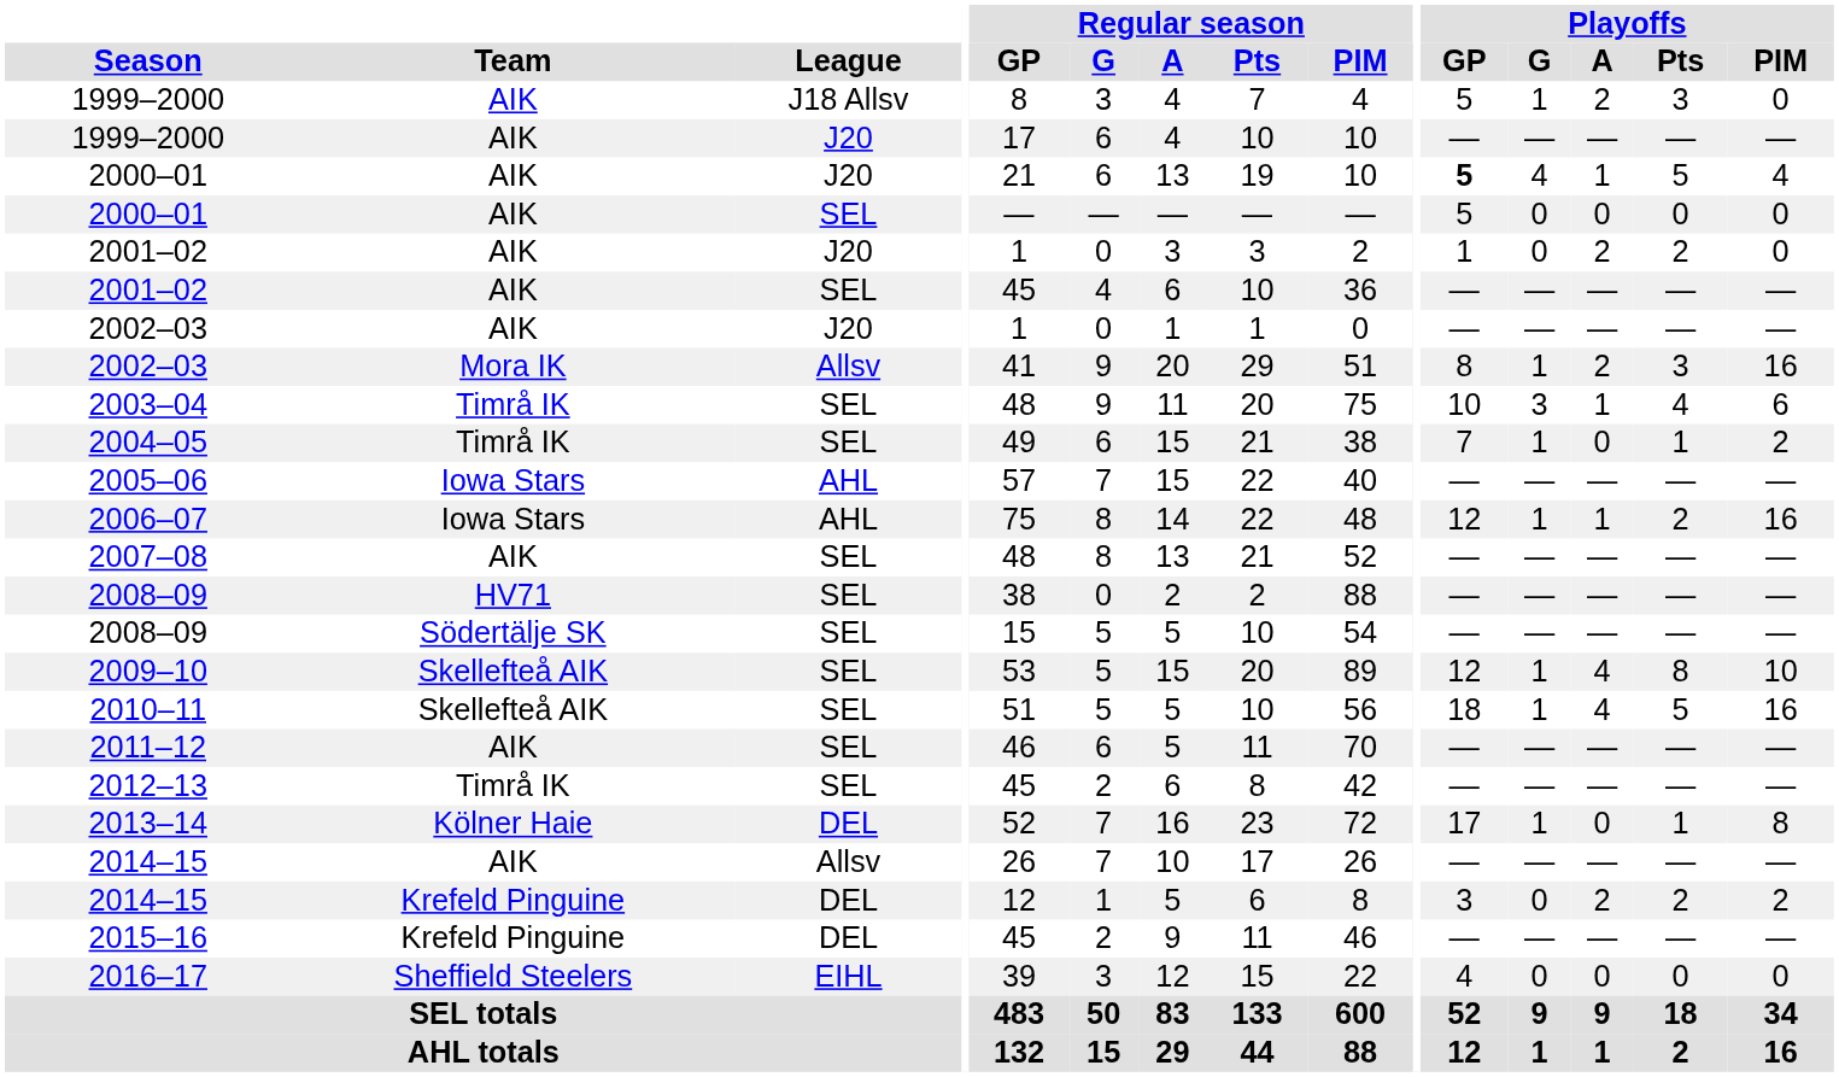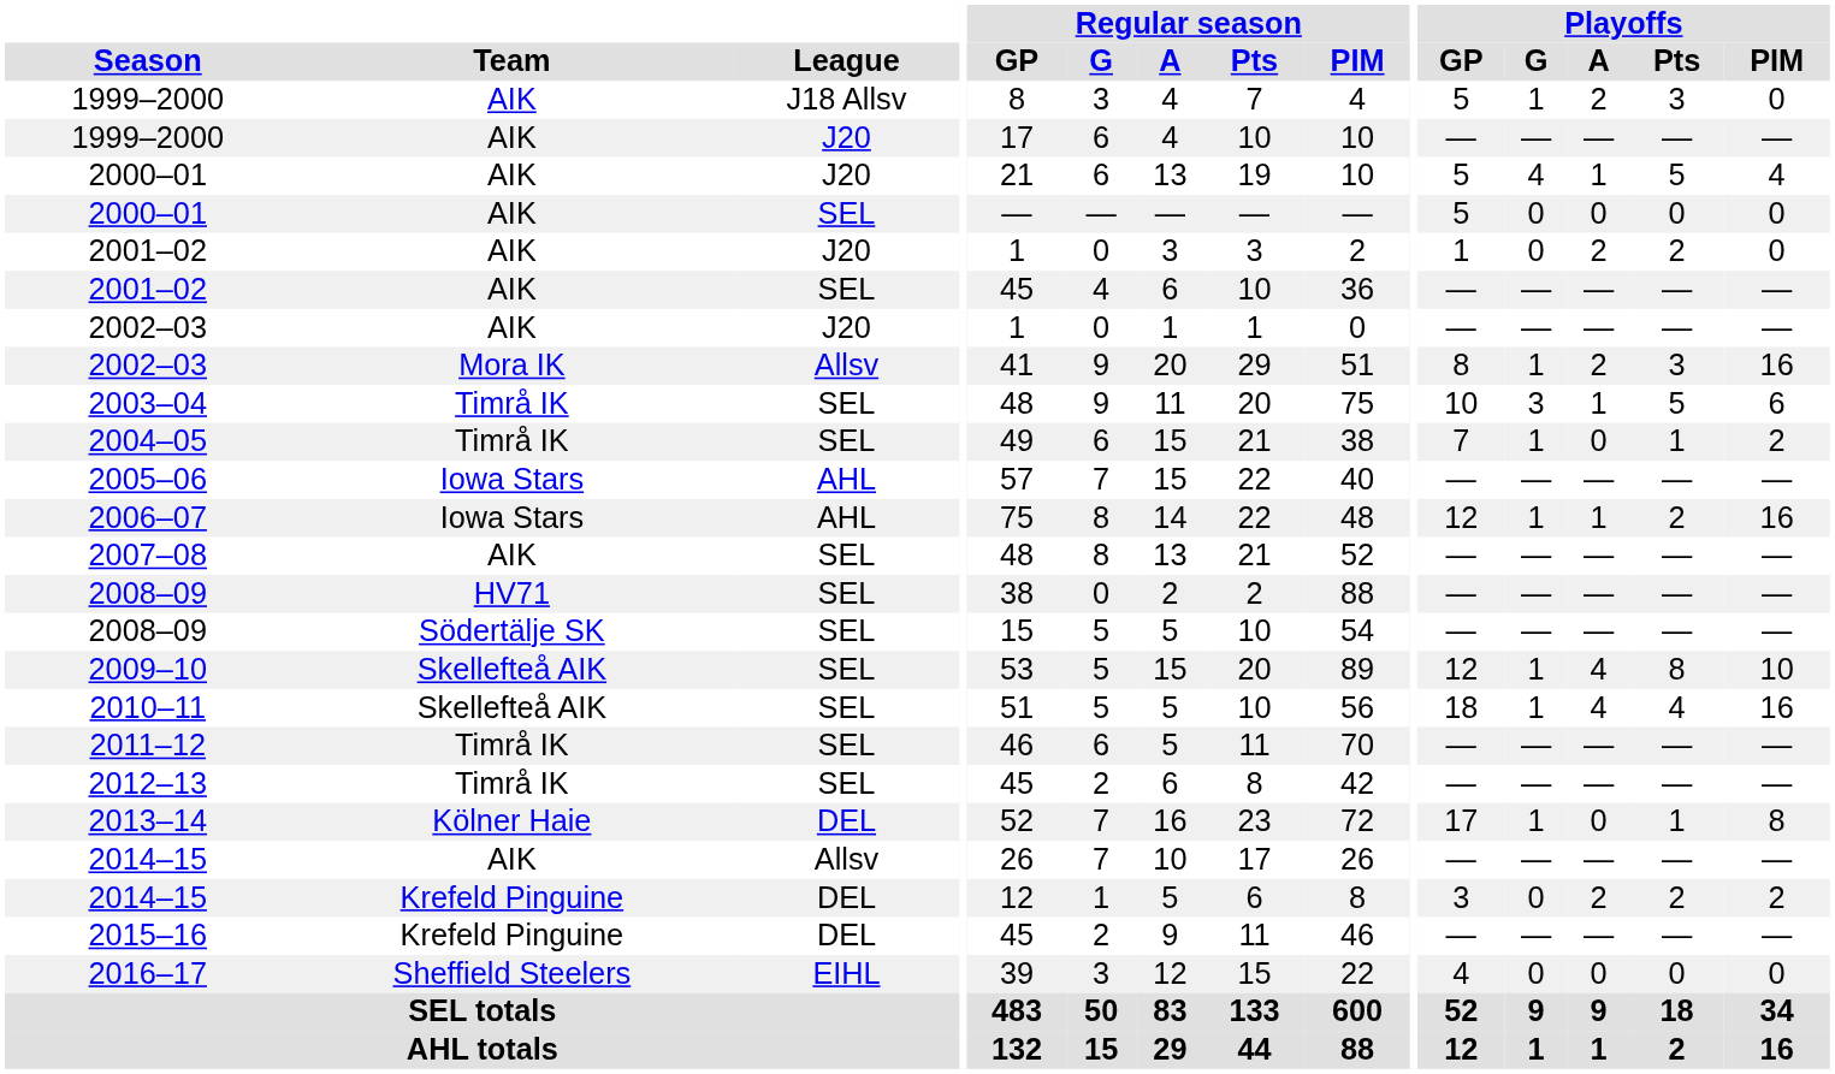 <table border="0" cellpadding="1" cellspacing="0" style="text-align:center; width:60em">
 <tr bgcolor="#e0e0e0">
 <th colspan="3" bgcolor="#ffffff"></th>
 <th rowspan="99" bgcolor="#ffffff"></th>
 <th colspan="5"><a href='#'>Regular season</a></th>
 <th rowspan="99" bgcolor="#ffffff"></th>
 <th colspan="5"><a href='#'>Playoffs</a></th>
 </tr>
 <tr bgcolor="#e0e0e0">
 <th><a href='#'>Season</a></th>
 <th>Team</th>
 <th>League</th>
 <th>GP</th>
 <th><a href='#'>G</a></th>
 <th><a href='#'>A</a></th>
 <th><a href='#'>Pts</a></th>
 <th><a href='#'>PIM</a></th>
 <th>GP</th>
 <th>G</th>
 <th>A</th>
 <th>Pts</th>
 <th>PIM</th>
 </tr>
 <tr>
 <td>1999–2000</td>
 <td><a href='#'>AIK</a></td>
 <td>J18 Allsv</td>
 <td>8</td>
 <td>3</td>
 <td>4</td>
 <td>7</td>
 <td>4</td>
 <td>5</td>
 <td>1</td>
 <td>2</td>
 <td>3</td>
 <td>0</td>
 </tr>
 <tr bgcolor="#f0f0f0">
 <td>1999–2000</td>
 <td>AIK</td>
 <td><a href='#'>J20</a></td>
 <td>17</td>
 <td>6</td>
 <td>4</td>
 <td>10</td>
 <td>10</td>
 <td>—</td>
 <td>—</td>
 <td>—</td>
 <td>—</td>
 <td>—</td>
 </tr>
 <tr>
 <td>2000–01</td>
 <td>AIK</td>
 <td>J20</td>
 <td>21</td>
 <td>6</td>
 <td>13</td>
 <td>19</td>
 <td>10</td>
-<td><strong>5</strong></td>
+<td>5</td>
 <td>4</td>
 <td>1</td>
 <td>5</td>
 <td>4</td>
 </tr>
 <tr bgcolor="#f0f0f0">
 <td><a href='#'>2000–01</a></td>
 <td>AIK</td>
 <td><a href='#'>SEL</a></td>
 <td>—</td>
 <td>—</td>
 <td>—</td>
 <td>—</td>
 <td>—</td>
 <td>5</td>
 <td>0</td>
 <td>0</td>
 <td>0</td>
 <td>0</td>
 </tr>
 <tr>
 <td>2001–02</td>
 <td>AIK</td>
 <td>J20</td>
 <td>1</td>
 <td>0</td>
 <td>3</td>
 <td>3</td>
 <td>2</td>
 <td>1</td>
 <td>0</td>
 <td>2</td>
 <td>2</td>
 <td>0</td>
 </tr>
 <tr bgcolor="#f0f0f0">
 <td><a href='#'>2001–02</a></td>
 <td>AIK</td>
 <td>SEL</td>
 <td>45</td>
 <td>4</td>
 <td>6</td>
 <td>10</td>
 <td>36</td>
 <td>—</td>
 <td>—</td>
 <td>—</td>
 <td>—</td>
 <td>—</td>
 </tr>
 <tr>
 <td>2002–03</td>
 <td>AIK</td>
 <td>J20</td>
 <td>1</td>
 <td>0</td>
 <td>1</td>
 <td>1</td>
 <td>0</td>
 <td>—</td>
 <td>—</td>
 <td>—</td>
 <td>—</td>
 <td>—</td>
 </tr>
 <tr bgcolor="#f0f0f0">
 <td><a href='#'>2002–03</a></td>
 <td><a href='#'>Mora IK</a></td>
 <td><a href='#'>Allsv</a></td>
 <td>41</td>
 <td>9</td>
 <td>20</td>
 <td>29</td>
 <td>51</td>
 <td>8</td>
 <td>1</td>
 <td>2</td>
 <td>3</td>
 <td>16</td>
 </tr>
 <tr>
 <td><a href='#'>2003–04</a></td>
 <td><a href='#'>Timrå IK</a></td>
 <td>SEL</td>
 <td>48</td>
 <td>9</td>
 <td>11</td>
 <td>20</td>
 <td>75</td>
 <td>10</td>
 <td>3</td>
 <td>1</td>
-<td>4</td>
+<td>5</td>
 <td>6</td>
 </tr>
 <tr bgcolor="#f0f0f0">
 <td><a href='#'>2004–05</a></td>
 <td>Timrå IK</td>
 <td>SEL</td>
 <td>49</td>
 <td>6</td>
 <td>15</td>
 <td>21</td>
 <td>38</td>
 <td>7</td>
 <td>1</td>
 <td>0</td>
 <td>1</td>
 <td>2</td>
 </tr>
 <tr>
 <td><a href='#'>2005–06</a></td>
 <td><a href='#'>Iowa Stars</a></td>
 <td><a href='#'>AHL</a></td>
 <td>57</td>
 <td>7</td>
 <td>15</td>
 <td>22</td>
 <td>40</td>
 <td>—</td>
 <td>—</td>
 <td>—</td>
 <td>—</td>
 <td>—</td>
 </tr>
 <tr bgcolor="#f0f0f0">
 <td><a href='#'>2006–07</a></td>
 <td>Iowa Stars</td>
 <td>AHL</td>
 <td>75</td>
 <td>8</td>
 <td>14</td>
 <td>22</td>
 <td>48</td>
 <td>12</td>
 <td>1</td>
 <td>1</td>
 <td>2</td>
 <td>16</td>
 </tr>
 <tr>
 <td><a href='#'>2007–08</a></td>
 <td>AIK</td>
 <td>SEL</td>
 <td>48</td>
 <td>8</td>
 <td>13</td>
 <td>21</td>
 <td>52</td>
 <td>—</td>
 <td>—</td>
 <td>—</td>
 <td>—</td>
 <td>—</td>
 </tr>
 <tr bgcolor="#f0f0f0">
 <td><a href='#'>2008–09</a></td>
 <td><a href='#'>HV71</a></td>
 <td>SEL</td>
 <td>38</td>
 <td>0</td>
 <td>2</td>
 <td>2</td>
 <td>88</td>
 <td>—</td>
 <td>—</td>
 <td>—</td>
 <td>—</td>
 <td>—</td>
 </tr>
 <tr>
 <td>2008–09</td>
 <td><a href='#'>Södertälje SK</a></td>
 <td>SEL</td>
 <td>15</td>
 <td>5</td>
 <td>5</td>
 <td>10</td>
 <td>54</td>
 <td>—</td>
 <td>—</td>
 <td>—</td>
 <td>—</td>
 <td>—</td>
 </tr>
 <tr bgcolor="#f0f0f0">
 <td><a href='#'>2009–10</a></td>
 <td><a href='#'>Skellefteå AIK</a></td>
 <td>SEL</td>
 <td>53</td>
 <td>5</td>
 <td>15</td>
 <td>20</td>
 <td>89</td>
 <td>12</td>
 <td>1</td>
 <td>4</td>
 <td>8</td>
 <td>10</td>
 </tr>
 <tr>
 <td><a href='#'>2010–11</a></td>
 <td>Skellefteå AIK</td>
 <td>SEL</td>
 <td>51</td>
 <td>5</td>
 <td>5</td>
 <td>10</td>
 <td>56</td>
 <td>18</td>
 <td>1</td>
 <td>4</td>
-<td>5</td>
+<td>4</td>
 <td>16</td>
 </tr>
 <tr bgcolor="#f0f0f0">
 <td><a href='#'>2011–12</a></td>
-<td>AIK</td>
+<td>Timrå IK</td>
 <td>SEL</td>
 <td>46</td>
 <td>6</td>
 <td>5</td>
 <td>11</td>
 <td>70</td>
 <td>—</td>
 <td>—</td>
 <td>—</td>
 <td>—</td>
 <td>—</td>
 </tr>
 <tr>
 <td><a href='#'>2012–13</a></td>
 <td>Timrå IK</td>
 <td>SEL</td>
 <td>45</td>
 <td>2</td>
 <td>6</td>
 <td>8</td>
 <td>42</td>
 <td>—</td>
 <td>—</td>
 <td>—</td>
 <td>—</td>
 <td>—</td>
 </tr>
 <tr bgcolor="#f0f0f0">
 <td><a href='#'>2013–14</a></td>
 <td><a href='#'>Kölner Haie</a></td>
 <td><a href='#'>DEL</a></td>
 <td>52</td>
 <td>7</td>
 <td>16</td>
 <td>23</td>
 <td>72</td>
 <td>17</td>
 <td>1</td>
 <td>0</td>
 <td>1</td>
 <td>8</td>
 </tr>
 <tr>
 <td><a href='#'>2014–15</a></td>
 <td>AIK</td>
 <td>Allsv</td>
 <td>26</td>
 <td>7</td>
 <td>10</td>
 <td>17</td>
 <td>26</td>
 <td>—</td>
 <td>—</td>
 <td>—</td>
 <td>—</td>
 <td>—</td>
 </tr>
 <tr bgcolor="#f0f0f0">
 <td><a href='#'>2014–15</a></td>
 <td><a href='#'>Krefeld Pinguine</a></td>
 <td>DEL</td>
 <td>12</td>
 <td>1</td>
 <td>5</td>
 <td>6</td>
 <td>8</td>
 <td>3</td>
 <td>0</td>
 <td>2</td>
 <td>2</td>
 <td>2</td>
 </tr>
 <tr>
 <td><a href='#'>2015–16</a></td>
 <td>Krefeld Pinguine</td>
 <td>DEL</td>
 <td>45</td>
 <td>2</td>
 <td>9</td>
 <td>11</td>
 <td>46</td>
 <td>—</td>
 <td>—</td>
 <td>—</td>
 <td>—</td>
 <td>—</td>
 </tr>
 <tr>
 </tr>
 <tr bgcolor="#f0f0f0">
 <td><a href='#'>2016–17</a></td>
 <td><a href='#'>Sheffield Steelers</a></td>
 <td><a href='#'>EIHL</a></td>
 <td>39</td>
 <td>3</td>
 <td>12</td>
 <td>15</td>
 <td>22</td>
 <td>4</td>
 <td>0</td>
 <td>0</td>
 <td>0</td>
 <td>0</td>
 </tr>
 <tr bgcolor="#e0e0e0">
 <th colspan="3">SEL totals</th>
 <th>483</th>
 <th>50</th>
 <th>83</th>
 <th>133</th>
 <th>600</th>
 <th>52</th>
 <th>9</th>
 <th>9</th>
 <th>18</th>
 <th>34</th>
 </tr>
 <tr bgcolor="#e0e0e0">
 <th colspan="3">AHL totals</th>
 <th>132</th>
 <th>15</th>
 <th>29</th>
 <th>44</th>
 <th>88</th>
 <th>12</th>
 <th>1</th>
 <th>1</th>
 <th>2</th>
 <th>16</th>
 </tr>
 </table>
